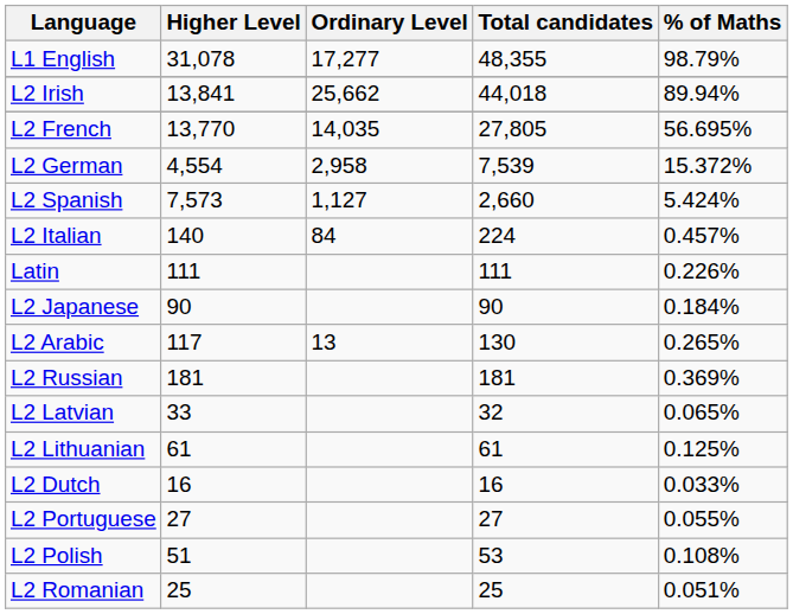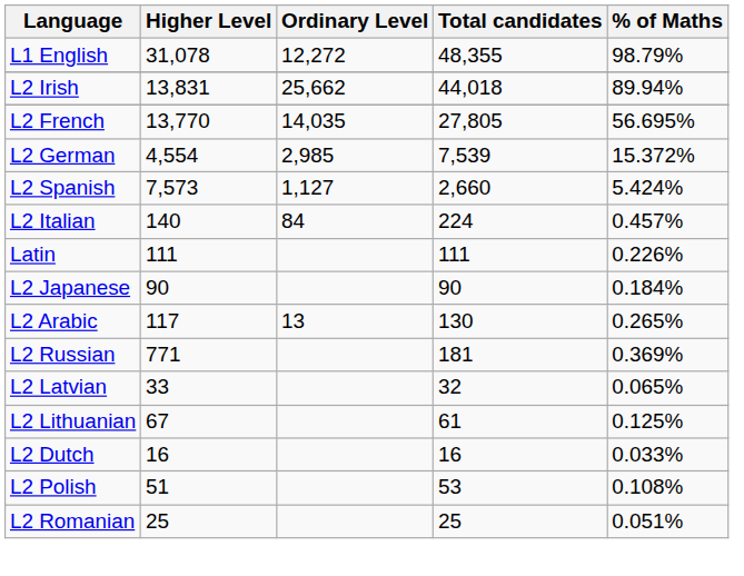 <table class="wikitable sortable">
 <tr>
 <th>Language</th>
 <th>Higher Level</th>
 <th>Ordinary Level</th>
 <th>Total candidates</th>
 <th>% of Maths</th>
 </tr>
 <tr>
 <td><a href='#'>L1 English</a></td>
 <td>31,078</td>
-<td>17,277</td>
+<td>12,272</td>
 <td>48,355</td>
 <td>98.79%</td>
 </tr>
 <tr>
 </tr>
 <tr>
 <td><a href='#'>L2 Irish</a></td>
-<td>13,841</td>
+<td>13,831</td>
 <td>25,662</td>
 <td>44,018</td>
 <td>89.94%</td>
 </tr>
 <tr>
 </tr>
 <tr>
 <td><a href='#'>L2 French</a></td>
 <td>13,770</td>
 <td>14,035</td>
 <td>27,805</td>
 <td>56.695%</td>
 </tr>
 <tr>
 <td><a href='#'>L2 German</a></td>
 <td>4,554</td>
-<td>2,958</td>
+<td>2,985</td>
 <td>7,539</td>
 <td>15.372%</td>
 </tr>
 <tr>
 <td><a href='#'>L2 Spanish</a></td>
 <td>7,573</td>
 <td>1,127</td>
 <td>2,660</td>
 <td>5.424%</td>
 </tr>
 <tr>
 <td><a href='#'>L2 Italian</a></td>
 <td>140</td>
 <td>84</td>
 <td>224</td>
 <td>0.457%</td>
 </tr>
 <tr>
 <td><a href='#'>Latin</a></td>
 <td>111</td>
 <td></td>
 <td>111</td>
 <td>0.226%</td>
 </tr>
 <tr>
 <td><a href='#'>L2 Japanese</a></td>
 <td>90</td>
 <td></td>
 <td>90</td>
 <td>0.184%</td>
 </tr>
 <tr>
 <td><a href='#'>L2 Arabic</a></td>
 <td>117</td>
 <td>13</td>
 <td>130</td>
 <td>0.265%</td>
 </tr>
 <tr>
 <td><a href='#'>L2 Russian</a></td>
-<td>181</td>
+<td>771</td>
 <td></td>
 <td>181</td>
 <td>0.369%</td>
 </tr>
 <tr>
 <td><a href='#'>L2 Latvian</a></td>
 <td>33</td>
 <td></td>
 <td>32</td>
 <td>0.065%</td>
 </tr>
 <tr>
 <td><a href='#'>L2 Lithuanian</a></td>
-<td>61</td>
+<td>67</td>
 <td></td>
 <td>61</td>
 <td>0.125%</td>
 </tr>
 <tr>
 <td><a href='#'>L2 Dutch</a></td>
 <td>16</td>
 <td></td>
 <td>16</td>
 <td>0.033%</td>
-</tr>
-<tr>
-<td><a href='#'>L2 Portuguese</a></td>
-<td>27</td>
-<td></td>
-<td>27</td>
-<td>0.055%</td>
 </tr>
 <tr>
 <td><a href='#'>L2 Polish</a></td>
 <td>51</td>
 <td></td>
 <td>53</td>
 <td>0.108%</td>
 </tr>
 <tr>
 <td><a href='#'>L2 Romanian</a></td>
 <td>25</td>
 <td></td>
 <td>25</td>
 <td>0.051%</td>
 </tr>
 </table>
